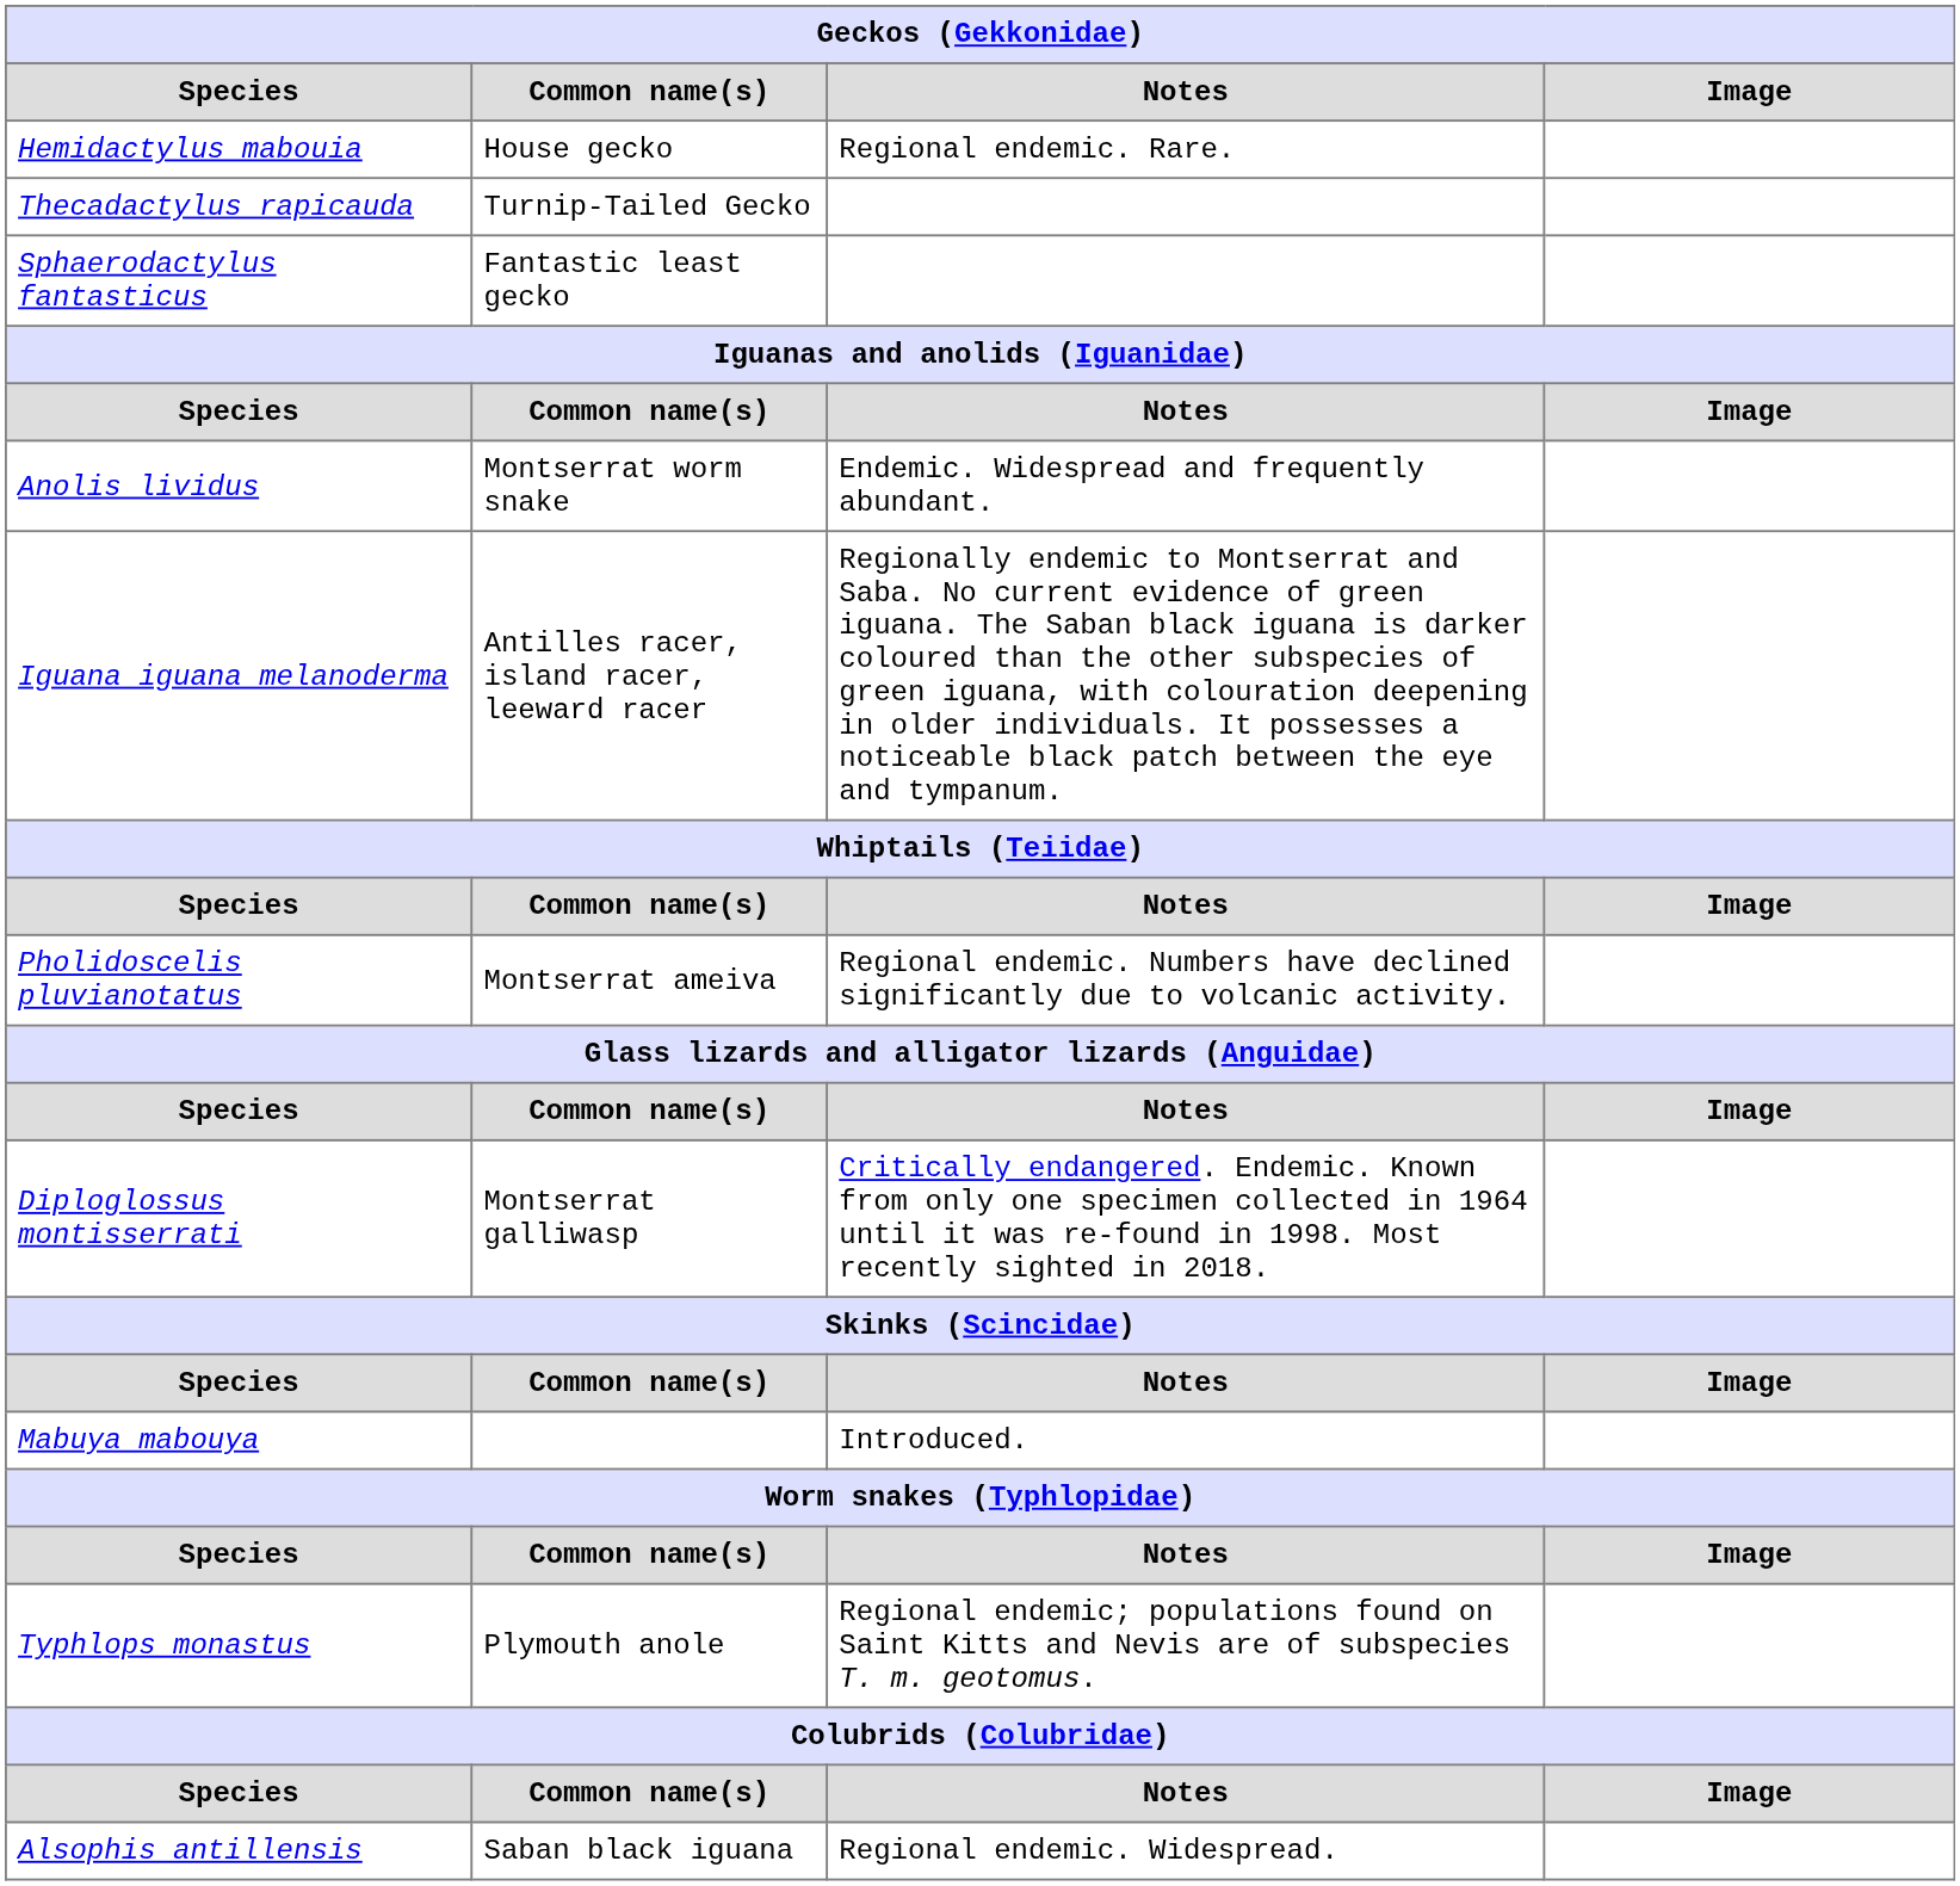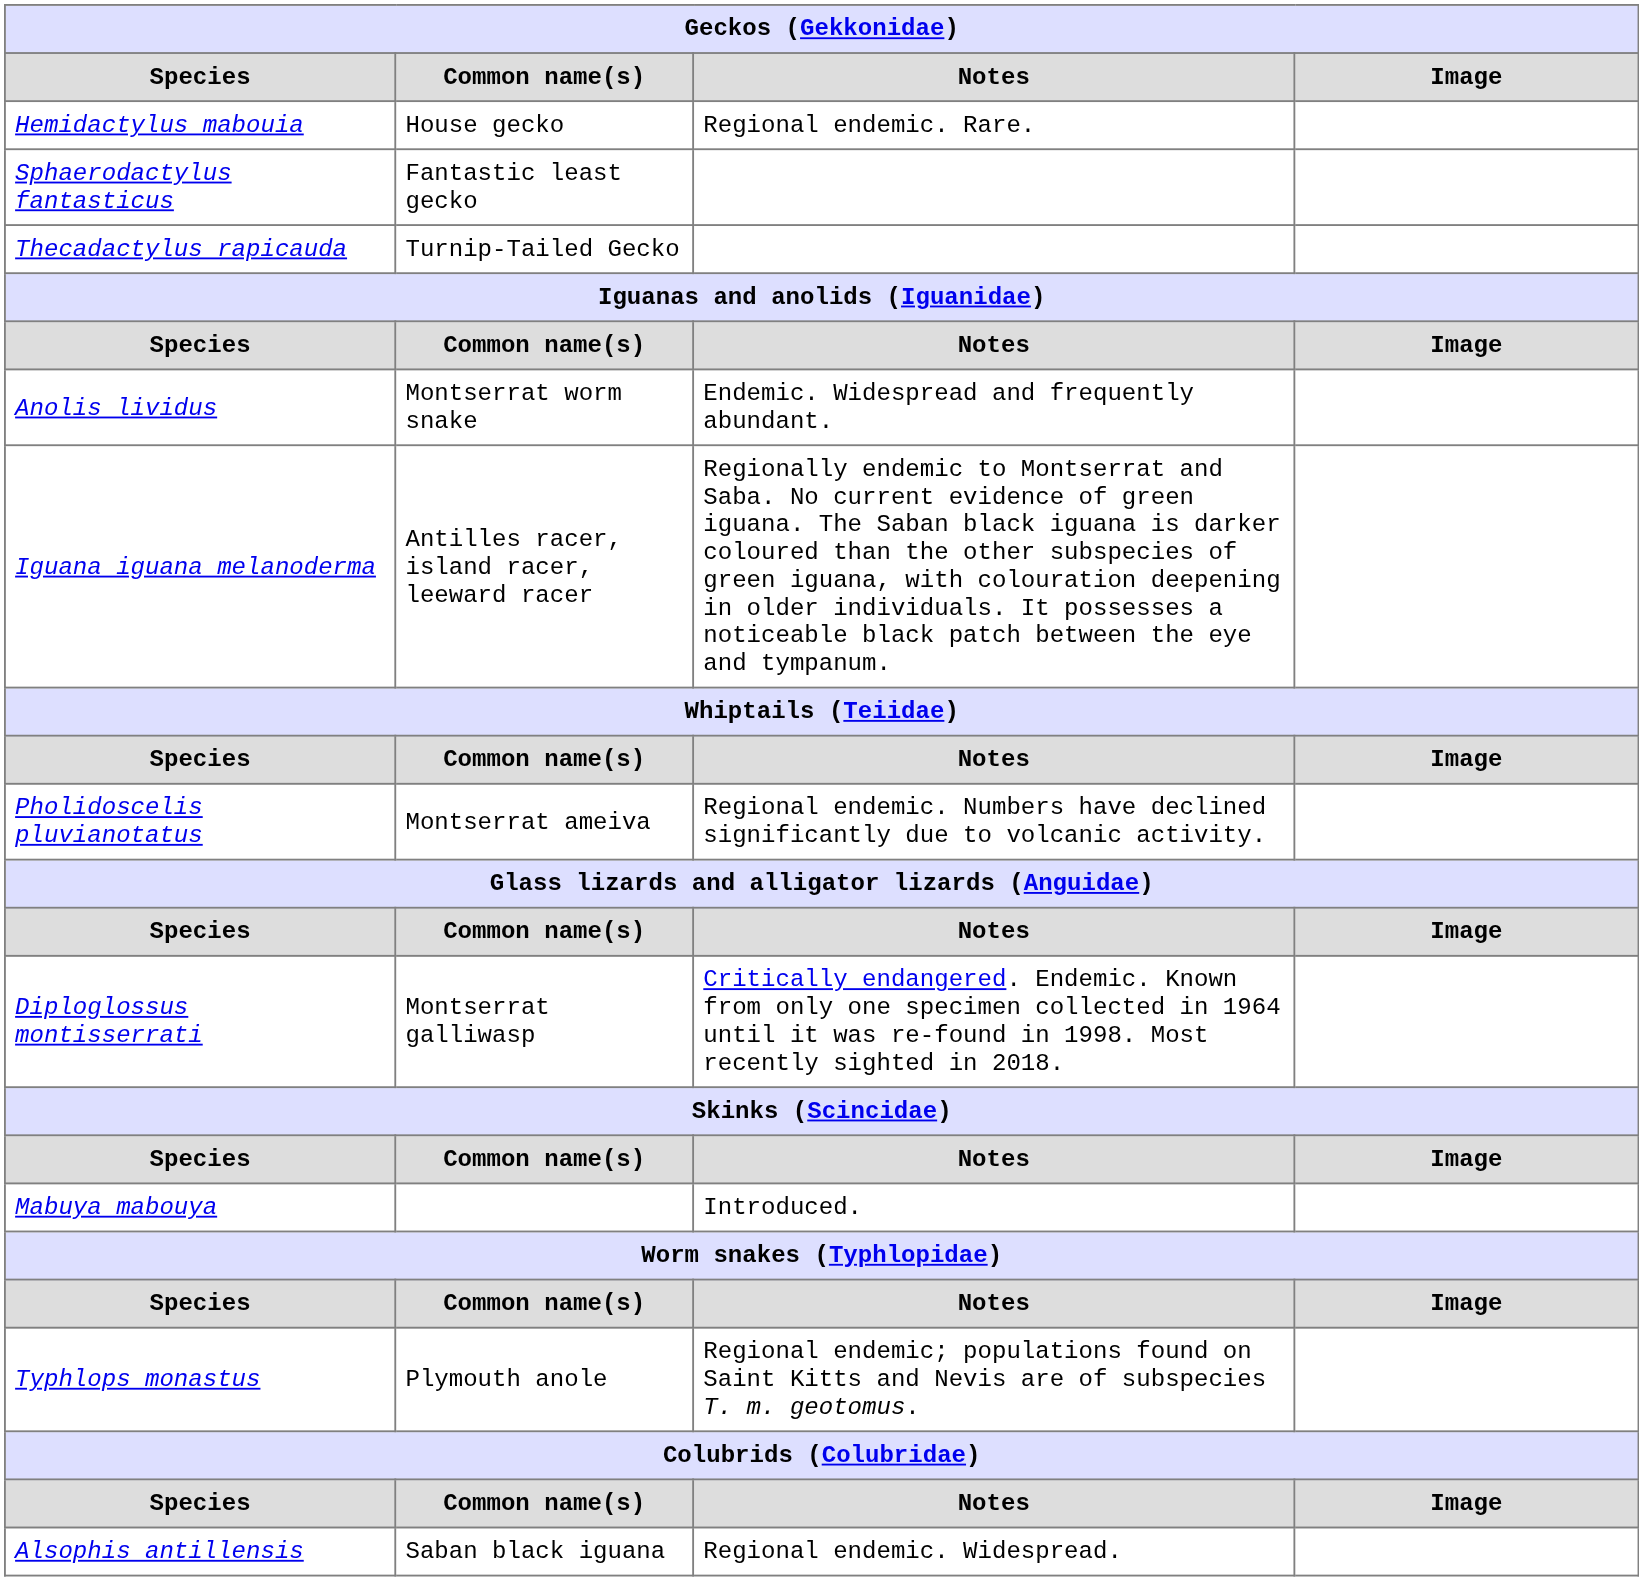 <table border=1 style="border-collapse:collapse;" cellpadding=5 width=100%>
 <tr>
 <th colspan=4 bgcolor=#DDDFFF>Geckos (<a href='#'>Gekkonidae</a>)</th>
 </tr>
 <tr bgcolor=#DDDDDD align=center>
 <th width=200px>Species</th>
 <th width=150px>Common name(s)</th>
 <th>Notes</th>
 <th width=175px>Image</th>
 </tr>
 <tr>
 <td><em><a href='#'>Hemidactylus mabouia</a></em></td>
 <td>House gecko</td>
 <td>Regional endemic. Rare.</td>
 <td></td>
 </tr>
 <tr>
+<td><em><a href='#'>Sphaerodactylus fantasticus</a></em></td>
+<td>Fantastic least gecko</td>
+<td></td>
+<td align=center></td>
+</tr>
+<tr>
 <td><em><a href='#'>Thecadactylus rapicauda</a></em></td>
 <td>Turnip-Tailed Gecko</td>
 <td></td>
 <td></td>
-</tr>
-<tr>
-<td><em><a href='#'>Sphaerodactylus fantasticus</a></em></td>
-<td>Fantastic least gecko</td>
-<td></td>
-<td align=center></td>
 </tr>
 <tr>
 <th colspan=4 bgcolor=#DDDFFF>Iguanas and anolids (<a href='#'>Iguanidae</a>)</th>
 </tr>
 <tr bgcolor=#DDDDDD align=center>
 <th width=200px>Species</th>
 <th width=150px>Common name(s)</th>
 <th>Notes</th>
 <th width=175px>Image</th>
 </tr>
 <tr>
 <td><em><a href='#'>Anolis lividus</a></em></td>
 <td>Montserrat worm snake</td>
 <td>Endemic. Widespread and frequently abundant.</td>
 <td></td>
 </tr>
 <tr>
 <td><em><a href='#'>Iguana iguana melanoderma</a></em></td>
 <td>Antilles racer, island racer, leeward racer</td>
 <td>Regionally endemic to Montserrat and Saba. No current evidence of green iguana. The Saban black iguana is darker coloured than the other subspecies of green iguana, with colouration deepening in older individuals. It possesses a noticeable black patch between the eye and tympanum.</td>
 <td></td>
 </tr>
 <tr>
 <th colspan=4 bgcolor=#DDDFFF>Whiptails (<a href='#'>Teiidae</a>)</th>
 </tr>
 <tr bgcolor=#DDDDDD align=center>
 <th width=200px>Species</th>
 <th width=150px>Common name(s)</th>
 <th>Notes</th>
 <th width=175px>Image</th>
 </tr>
 <tr>
 <td><em><a href='#'>Pholidoscelis pluvianotatus</a></em></td>
 <td>Montserrat ameiva</td>
 <td>Regional endemic. Numbers have declined significantly due to volcanic activity.</td>
 <td></td>
 </tr>
 <tr>
 <th colspan=4 bgcolor=#DDDFFF>Glass lizards and alligator lizards (<a href='#'>Anguidae</a>)</th>
 </tr>
 <tr bgcolor=#DDDDDD align=center>
 <th width=200px>Species</th>
 <th width=150px>Common name(s)</th>
 <th>Notes</th>
 <th width=175px>Image</th>
 </tr>
 <tr>
 <td><em><a href='#'>Diploglossus montisserrati</a></em></td>
 <td>Montserrat galliwasp</td>
 <td><a href='#'>Critically endangered</a>. Endemic. Known from only one specimen collected in 1964 until it was re-found in 1998. Most recently sighted in 2018.</td>
 <td></td>
 </tr>
 <tr>
 <th colspan=4 bgcolor=#DDDFFF>Skinks (<a href='#'>Scincidae</a>)</th>
 </tr>
 <tr bgcolor=#DDDDDD align=center>
 <th width=200px>Species</th>
 <th width=150px>Common name(s)</th>
 <th>Notes</th>
 <th width=175px>Image</th>
 </tr>
 <tr>
 <td><em><a href='#'>Mabuya mabouya</a></em></td>
 <td></td>
 <td>Introduced.</td>
 <td></td>
 </tr>
 <tr>
 <th colspan=4 bgcolor=#DDDFFF>Worm snakes (<a href='#'>Typhlopidae</a>)</th>
 </tr>
 <tr bgcolor=#DDDDDD align=center>
 <th width=200px>Species</th>
 <th width=150px>Common name(s)</th>
 <th>Notes</th>
 <th width=175px>Image</th>
 </tr>
 <tr>
 <td><em><a href='#'>Typhlops monastus</a></em></td>
 <td>Plymouth anole</td>
 <td>Regional endemic; populations found on Saint Kitts and Nevis are of subspecies <em>T. m. geotomus</em>.</td>
 <td></td>
 </tr>
 <tr>
 <th colspan=4 bgcolor=#DDDFFF>Colubrids (<a href='#'>Colubridae</a>)</th>
 </tr>
 <tr bgcolor=#DDDDDD align=center>
 <th width=200px>Species</th>
 <th width=150px>Common name(s)</th>
 <th>Notes</th>
 <th width=175px>Image</th>
 </tr>
 <tr>
 <td><em><a href='#'>Alsophis antillensis</a></em></td>
 <td>Saban black iguana</td>
 <td>Regional endemic. Widespread.</td>
 <td></td>
 </tr>
 </table>
